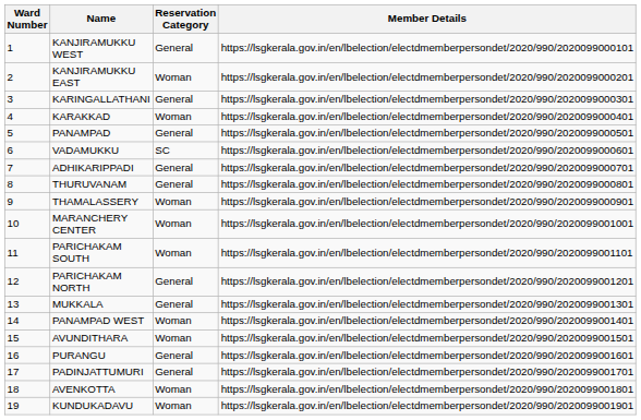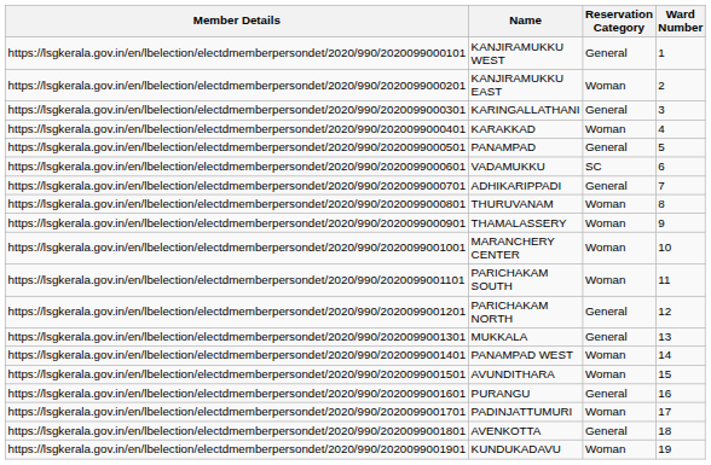 <table class="wikitable">
 <tr>
-<th>Ward Number</th>
+<th>Member Details</th>
 <th>Name</th>
 <th>Reservation Category</th>
-<th>Member Details</th>
+<th>Ward Number</th>
 </tr>
 <tr>
-<td>1</td>
+<td>https://lsgkerala.gov.in/en/lbelection/electdmemberpersondet/2020/990/2020099000101</td>
 <td>KANJIRAMUKKU WEST</td>
 <td>General</td>
-<td>https://lsgkerala.gov.in/en/lbelection/electdmemberpersondet/2020/990/2020099000101</td>
+<td>1</td>
 </tr>
 <tr>
-<td>2</td>
+<td>https://lsgkerala.gov.in/en/lbelection/electdmemberpersondet/2020/990/2020099000201</td>
 <td>KANJIRAMUKKU EAST</td>
 <td>Woman</td>
-<td>https://lsgkerala.gov.in/en/lbelection/electdmemberpersondet/2020/990/2020099000201</td>
+<td>2</td>
 </tr>
 <tr>
-<td>3</td>
+<td>https://lsgkerala.gov.in/en/lbelection/electdmemberpersondet/2020/990/2020099000301</td>
 <td>KARINGALLATHANI</td>
 <td>General</td>
-<td>https://lsgkerala.gov.in/en/lbelection/electdmemberpersondet/2020/990/2020099000301</td>
+<td>3</td>
 </tr>
 <tr>
-<td>4</td>
+<td>https://lsgkerala.gov.in/en/lbelection/electdmemberpersondet/2020/990/2020099000401</td>
 <td>KARAKKAD</td>
 <td>Woman</td>
-<td>https://lsgkerala.gov.in/en/lbelection/electdmemberpersondet/2020/990/2020099000401</td>
+<td>4</td>
 </tr>
 <tr>
-<td>5</td>
+<td>https://lsgkerala.gov.in/en/lbelection/electdmemberpersondet/2020/990/2020099000501</td>
 <td>PANAMPAD</td>
 <td>General</td>
-<td>https://lsgkerala.gov.in/en/lbelection/electdmemberpersondet/2020/990/2020099000501</td>
+<td>5</td>
 </tr>
 <tr>
-<td>6</td>
+<td>https://lsgkerala.gov.in/en/lbelection/electdmemberpersondet/2020/990/2020099000601</td>
 <td>VADAMUKKU</td>
 <td>SC</td>
-<td>https://lsgkerala.gov.in/en/lbelection/electdmemberpersondet/2020/990/2020099000601</td>
+<td>6</td>
 </tr>
 <tr>
-<td>7</td>
+<td>https://lsgkerala.gov.in/en/lbelection/electdmemberpersondet/2020/990/2020099000701</td>
 <td>ADHIKARIPPADI</td>
 <td>General</td>
-<td>https://lsgkerala.gov.in/en/lbelection/electdmemberpersondet/2020/990/2020099000701</td>
+<td>7</td>
 </tr>
 <tr>
+<td>https://lsgkerala.gov.in/en/lbelection/electdmemberpersondet/2020/990/2020099000801</td>
+<td>THURUVANAM</td>
+<td>Woman</td>
 <td>8</td>
-<td>THURUVANAM</td>
-<td>General</td>
-<td>https://lsgkerala.gov.in/en/lbelection/electdmemberpersondet/2020/990/2020099000801</td>
 </tr>
 <tr>
-<td>9</td>
+<td>https://lsgkerala.gov.in/en/lbelection/electdmemberpersondet/2020/990/2020099000901</td>
 <td>THAMALASSERY</td>
 <td>Woman</td>
-<td>https://lsgkerala.gov.in/en/lbelection/electdmemberpersondet/2020/990/2020099000901</td>
+<td>9</td>
 </tr>
 <tr>
-<td>10</td>
+<td>https://lsgkerala.gov.in/en/lbelection/electdmemberpersondet/2020/990/2020099001001</td>
 <td>MARANCHERY CENTER</td>
 <td>Woman</td>
-<td>https://lsgkerala.gov.in/en/lbelection/electdmemberpersondet/2020/990/2020099001001</td>
+<td>10</td>
 </tr>
 <tr>
-<td>11</td>
+<td>https://lsgkerala.gov.in/en/lbelection/electdmemberpersondet/2020/990/2020099001101</td>
 <td>PARICHAKAM SOUTH</td>
 <td>Woman</td>
-<td>https://lsgkerala.gov.in/en/lbelection/electdmemberpersondet/2020/990/2020099001101</td>
+<td>11</td>
 </tr>
 <tr>
-<td>12</td>
+<td>https://lsgkerala.gov.in/en/lbelection/electdmemberpersondet/2020/990/2020099001201</td>
 <td>PARICHAKAM NORTH</td>
 <td>General</td>
-<td>https://lsgkerala.gov.in/en/lbelection/electdmemberpersondet/2020/990/2020099001201</td>
+<td>12</td>
 </tr>
 <tr>
-<td>13</td>
+<td>https://lsgkerala.gov.in/en/lbelection/electdmemberpersondet/2020/990/2020099001301</td>
 <td>MUKKALA</td>
 <td>General</td>
-<td>https://lsgkerala.gov.in/en/lbelection/electdmemberpersondet/2020/990/2020099001301</td>
+<td>13</td>
 </tr>
 <tr>
-<td>14</td>
+<td>https://lsgkerala.gov.in/en/lbelection/electdmemberpersondet/2020/990/2020099001401</td>
 <td>PANAMPAD WEST</td>
 <td>Woman</td>
-<td>https://lsgkerala.gov.in/en/lbelection/electdmemberpersondet/2020/990/2020099001401</td>
+<td>14</td>
 </tr>
 <tr>
-<td>15</td>
+<td>https://lsgkerala.gov.in/en/lbelection/electdmemberpersondet/2020/990/2020099001501</td>
 <td>AVUNDITHARA</td>
 <td>Woman</td>
-<td>https://lsgkerala.gov.in/en/lbelection/electdmemberpersondet/2020/990/2020099001501</td>
+<td>15</td>
 </tr>
 <tr>
-<td>16</td>
+<td>https://lsgkerala.gov.in/en/lbelection/electdmemberpersondet/2020/990/2020099001601</td>
 <td>PURANGU</td>
 <td>General</td>
-<td>https://lsgkerala.gov.in/en/lbelection/electdmemberpersondet/2020/990/2020099001601</td>
+<td>16</td>
 </tr>
 <tr>
+<td>https://lsgkerala.gov.in/en/lbelection/electdmemberpersondet/2020/990/2020099001701</td>
+<td>PADINJATTUMURI</td>
+<td>Woman</td>
 <td>17</td>
-<td>PADINJATTUMURI</td>
-<td>General</td>
-<td>https://lsgkerala.gov.in/en/lbelection/electdmemberpersondet/2020/990/2020099001701</td>
 </tr>
 <tr>
+<td>https://lsgkerala.gov.in/en/lbelection/electdmemberpersondet/2020/990/2020099001801</td>
+<td>AVENKOTTA</td>
+<td>General</td>
 <td>18</td>
-<td>AVENKOTTA</td>
-<td>Woman</td>
-<td>https://lsgkerala.gov.in/en/lbelection/electdmemberpersondet/2020/990/2020099001801</td>
 </tr>
 <tr>
-<td>19</td>
+<td>https://lsgkerala.gov.in/en/lbelection/electdmemberpersondet/2020/990/2020099001901</td>
 <td>KUNDUKADAVU</td>
 <td>Woman</td>
-<td>https://lsgkerala.gov.in/en/lbelection/electdmemberpersondet/2020/990/2020099001901</td>
+<td>19</td>
 </tr>
 </table>
